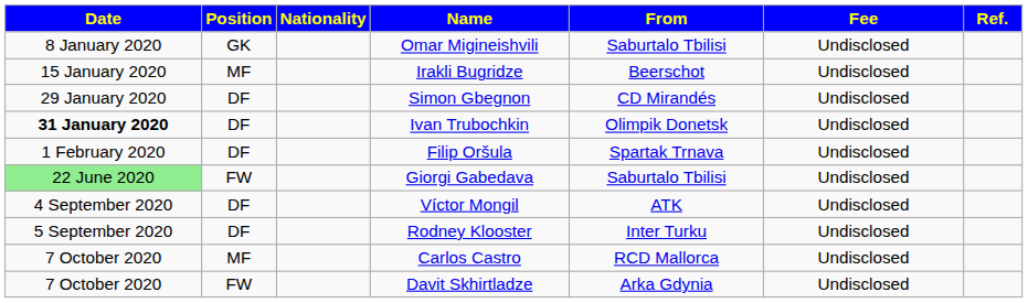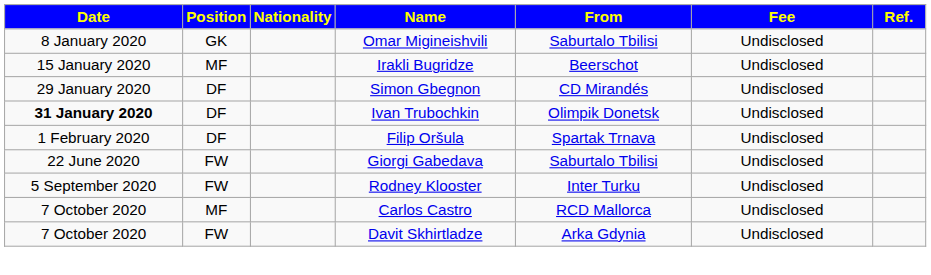 <table class="wikitable"  style="text-align:center; font-size:90%; ">
 <tr>
 <th style="background:#0000FF; color:#ffff00; width:200px;">Date</th>
 <th style="background:#0000FF; color:#ffff00; width:50px;">Position</th>
 <th style="background:#0000FF; color:#ffff00; width:50px;">Nationality</th>
 <th style="background:#0000FF; color:#ffff00; width:200px;">Name</th>
 <th style="background:#0000FF; color:#ffff00; width:200px;">From</th>
 <th style="background:#0000FF; color:#ffff00; width:200px;">Fee</th>
 <th style="background:#0000FF; color:#ffff00; width:50px;">Ref.</th>
 </tr>
 <tr>
 <td>8 January 2020</td>
 <td>GK</td>
 <td></td>
 <td><a href='#'>Omar Migineishvili</a></td>
 <td><a href='#'>Saburtalo Tbilisi</a></td>
 <td>Undisclosed</td>
 <td></td>
 </tr>
 <tr>
 <td>15 January 2020</td>
 <td>MF</td>
 <td></td>
 <td><a href='#'>Irakli Bugridze</a></td>
 <td><a href='#'>Beerschot</a></td>
 <td>Undisclosed</td>
 <td></td>
 </tr>
 <tr>
 <td>29 January 2020</td>
 <td>DF</td>
 <td></td>
 <td><a href='#'>Simon Gbegnon</a></td>
 <td><a href='#'>CD Mirandés</a></td>
 <td>Undisclosed</td>
 <td></td>
 </tr>
 <tr>
 <td><strong>31 January 2020</strong></td>
 <td>DF</td>
 <td></td>
 <td><a href='#'>Ivan Trubochkin</a></td>
 <td><a href='#'>Olimpik Donetsk</a></td>
 <td>Undisclosed</td>
 <td></td>
 </tr>
 <tr>
 <td>1 February 2020</td>
 <td>DF</td>
 <td></td>
 <td><a href='#'>Filip Oršula</a></td>
 <td><a href='#'>Spartak Trnava</a></td>
 <td>Undisclosed</td>
 <td></td>
 </tr>
 <tr>
-<td style="background: lightgreen;">22 June 2020</td>
+<td>22 June 2020</td>
 <td>FW</td>
 <td></td>
 <td><a href='#'>Giorgi Gabedava</a></td>
 <td><a href='#'>Saburtalo Tbilisi</a></td>
 <td>Undisclosed</td>
 <td></td>
 </tr>
 <tr>
-<td>4 September 2020</td>
-<td>DF</td>
-<td></td>
-<td><a href='#'>Víctor Mongil</a></td>
-<td><a href='#'>ATK</a></td>
-<td>Undisclosed</td>
-<td></td>
-</tr>
-<tr>
 <td>5 September 2020</td>
-<td>DF</td>
+<td>FW</td>
 <td></td>
 <td><a href='#'>Rodney Klooster</a></td>
 <td><a href='#'>Inter Turku</a></td>
 <td>Undisclosed</td>
 <td></td>
 </tr>
 <tr>
 <td>7 October 2020</td>
 <td>MF</td>
 <td></td>
 <td><a href='#'>Carlos Castro</a></td>
 <td><a href='#'>RCD Mallorca</a></td>
 <td>Undisclosed</td>
 <td></td>
 </tr>
 <tr>
 <td>7 October 2020</td>
 <td>FW</td>
 <td></td>
 <td><a href='#'>Davit Skhirtladze</a></td>
 <td><a href='#'>Arka Gdynia</a></td>
 <td>Undisclosed</td>
 <td></td>
 </tr>
 </table>
